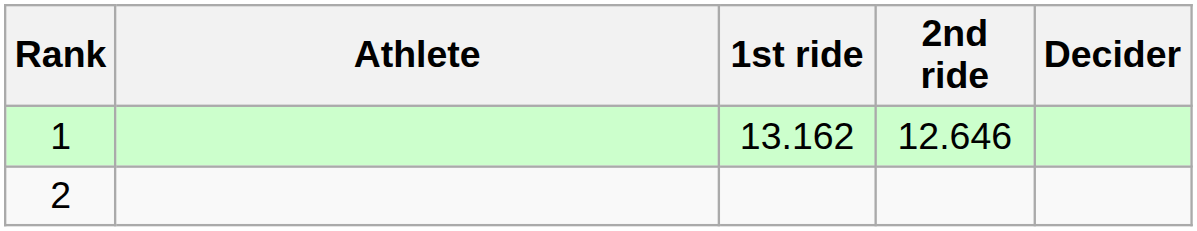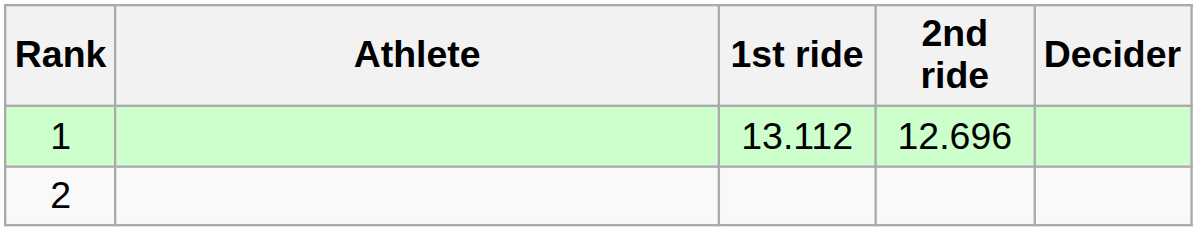 <table class=wikitable style="text-align:center">
 <tr>
 <th width=40>Rank</th>
 <th width=250>Athlete</th>
 <th width=60>1st ride</th>
 <th width=60>2nd ride</th>
 <th width=60>Decider</th>
 </tr>
 <tr bgcolor=ccffcc>
 <td>1</td>
 <td align=left></td>
-<td>13.162</td>
-<td>12.646</td>
+<td>13.112</td>
+<td>12.696</td>
 <td></td>
 </tr>
 <tr>
 <td>2</td>
 <td align=left></td>
 <td></td>
 <td></td>
 <td></td>
 </tr>
 </table>
